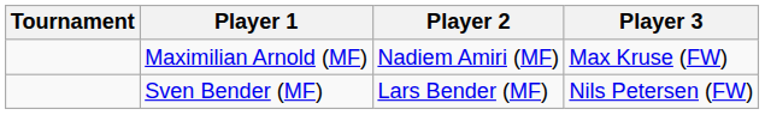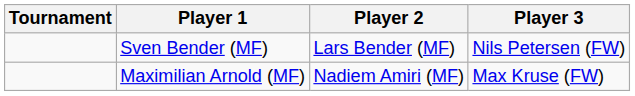 <table class="wikitable">
 <tr>
 <th>Tournament</th>
 <th>Player 1</th>
 <th>Player 2</th>
 <th>Player 3</th>
 </tr>
 <tr>
 <td></td>
+<td><a href='#'>Sven Bender</a> (<a href='#'>MF</a>)</td>
+<td><a href='#'>Lars Bender</a> (<a href='#'>MF</a>)</td>
+<td><a href='#'>Nils Petersen</a> (<a href='#'>FW</a>)</td>
+</tr>
+<tr>
+<td></td>
 <td><a href='#'>Maximilian Arnold</a> (<a href='#'>MF</a>)</td>
 <td><a href='#'>Nadiem Amiri</a> (<a href='#'>MF</a>)</td>
 <td><a href='#'>Max Kruse</a> (<a href='#'>FW</a>)</td>
 </tr>
-<tr>
-<td></td>
-<td><a href='#'>Sven Bender</a> (<a href='#'>MF</a>)</td>
-<td><a href='#'>Lars Bender</a> (<a href='#'>MF</a>)</td>
-<td><a href='#'>Nils Petersen</a> (<a href='#'>FW</a>)</td>
-</tr>
 </table>
